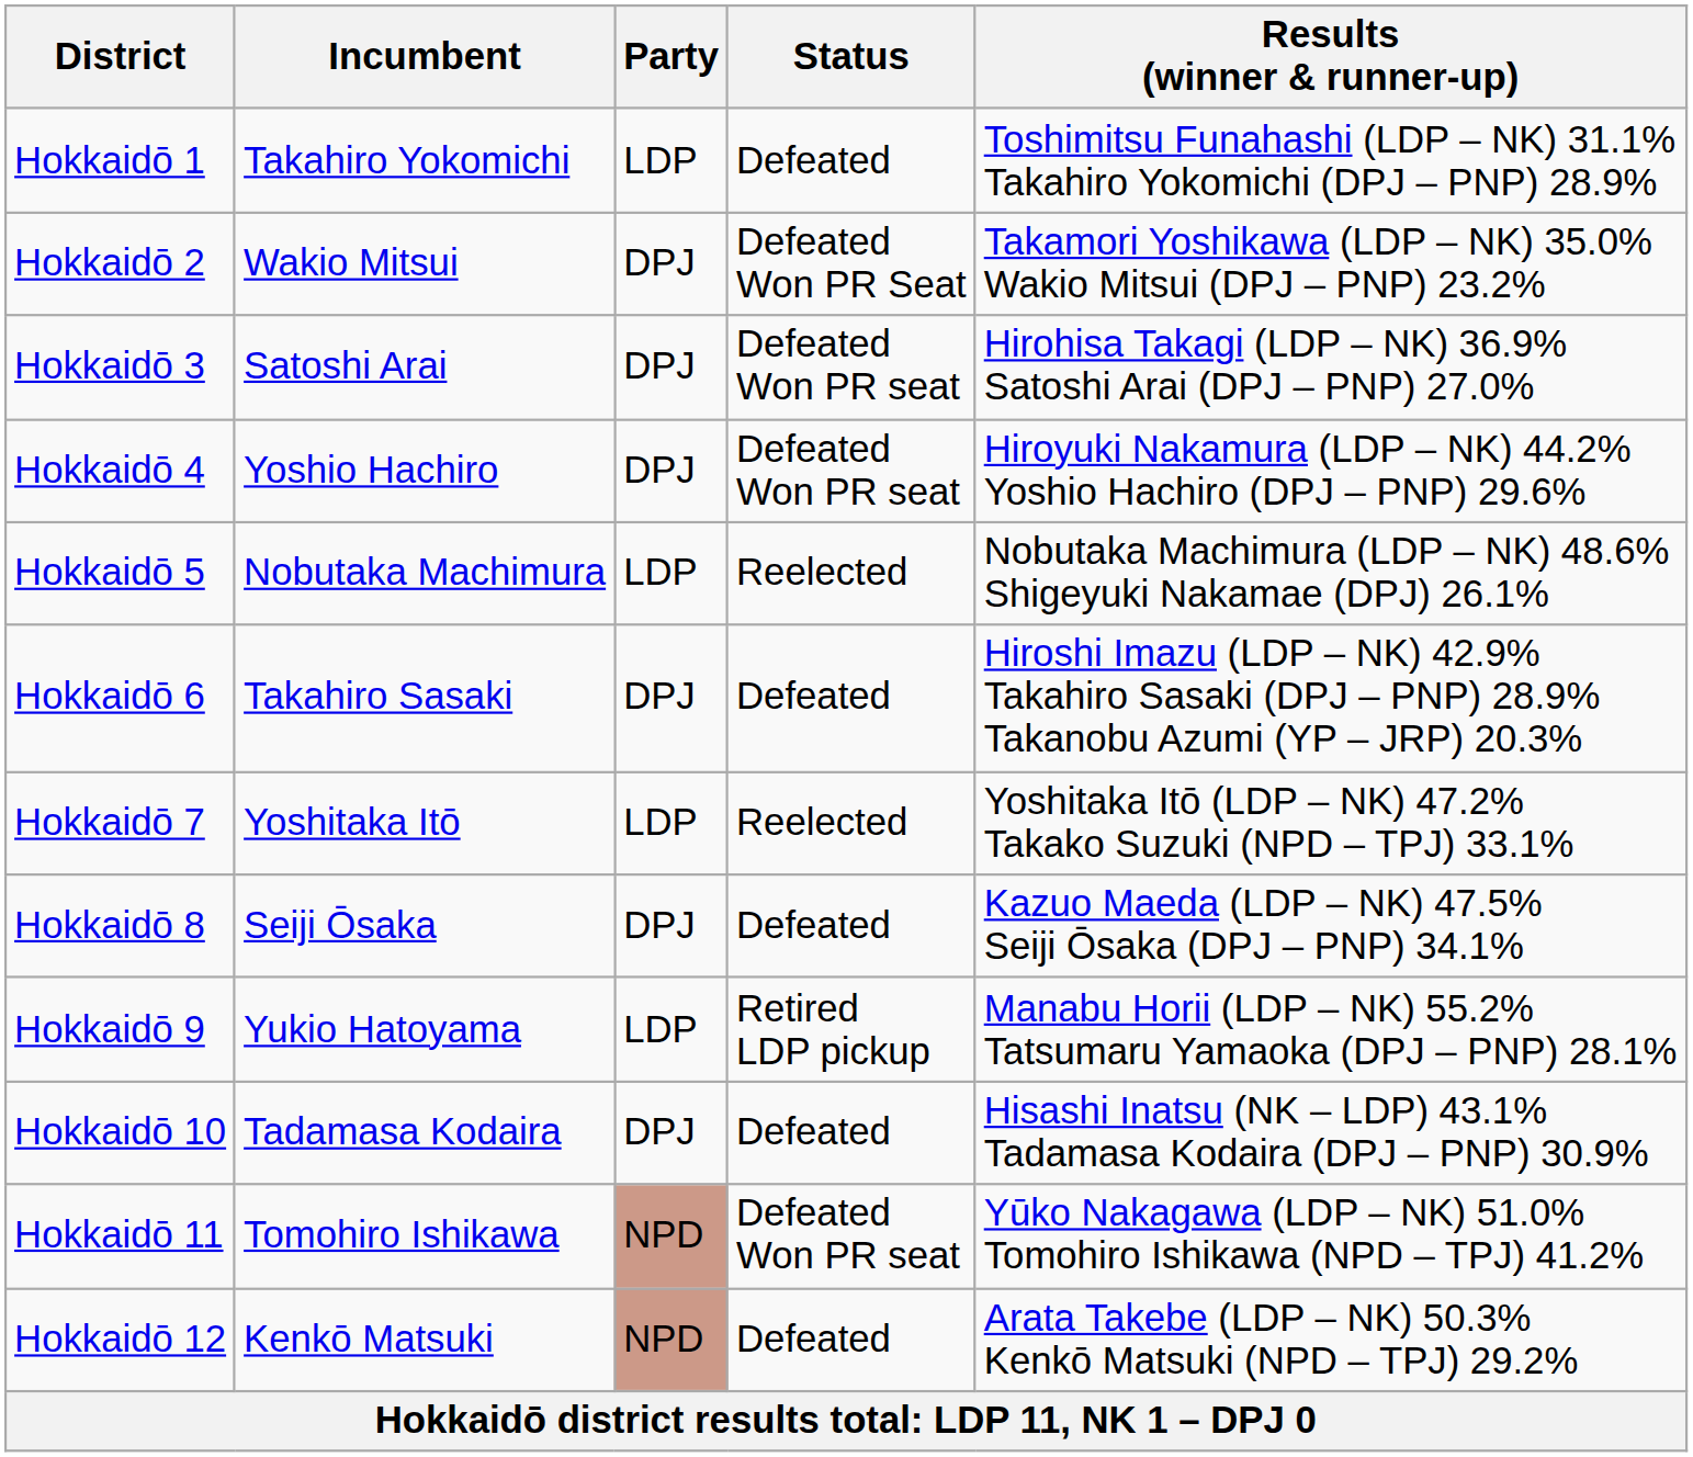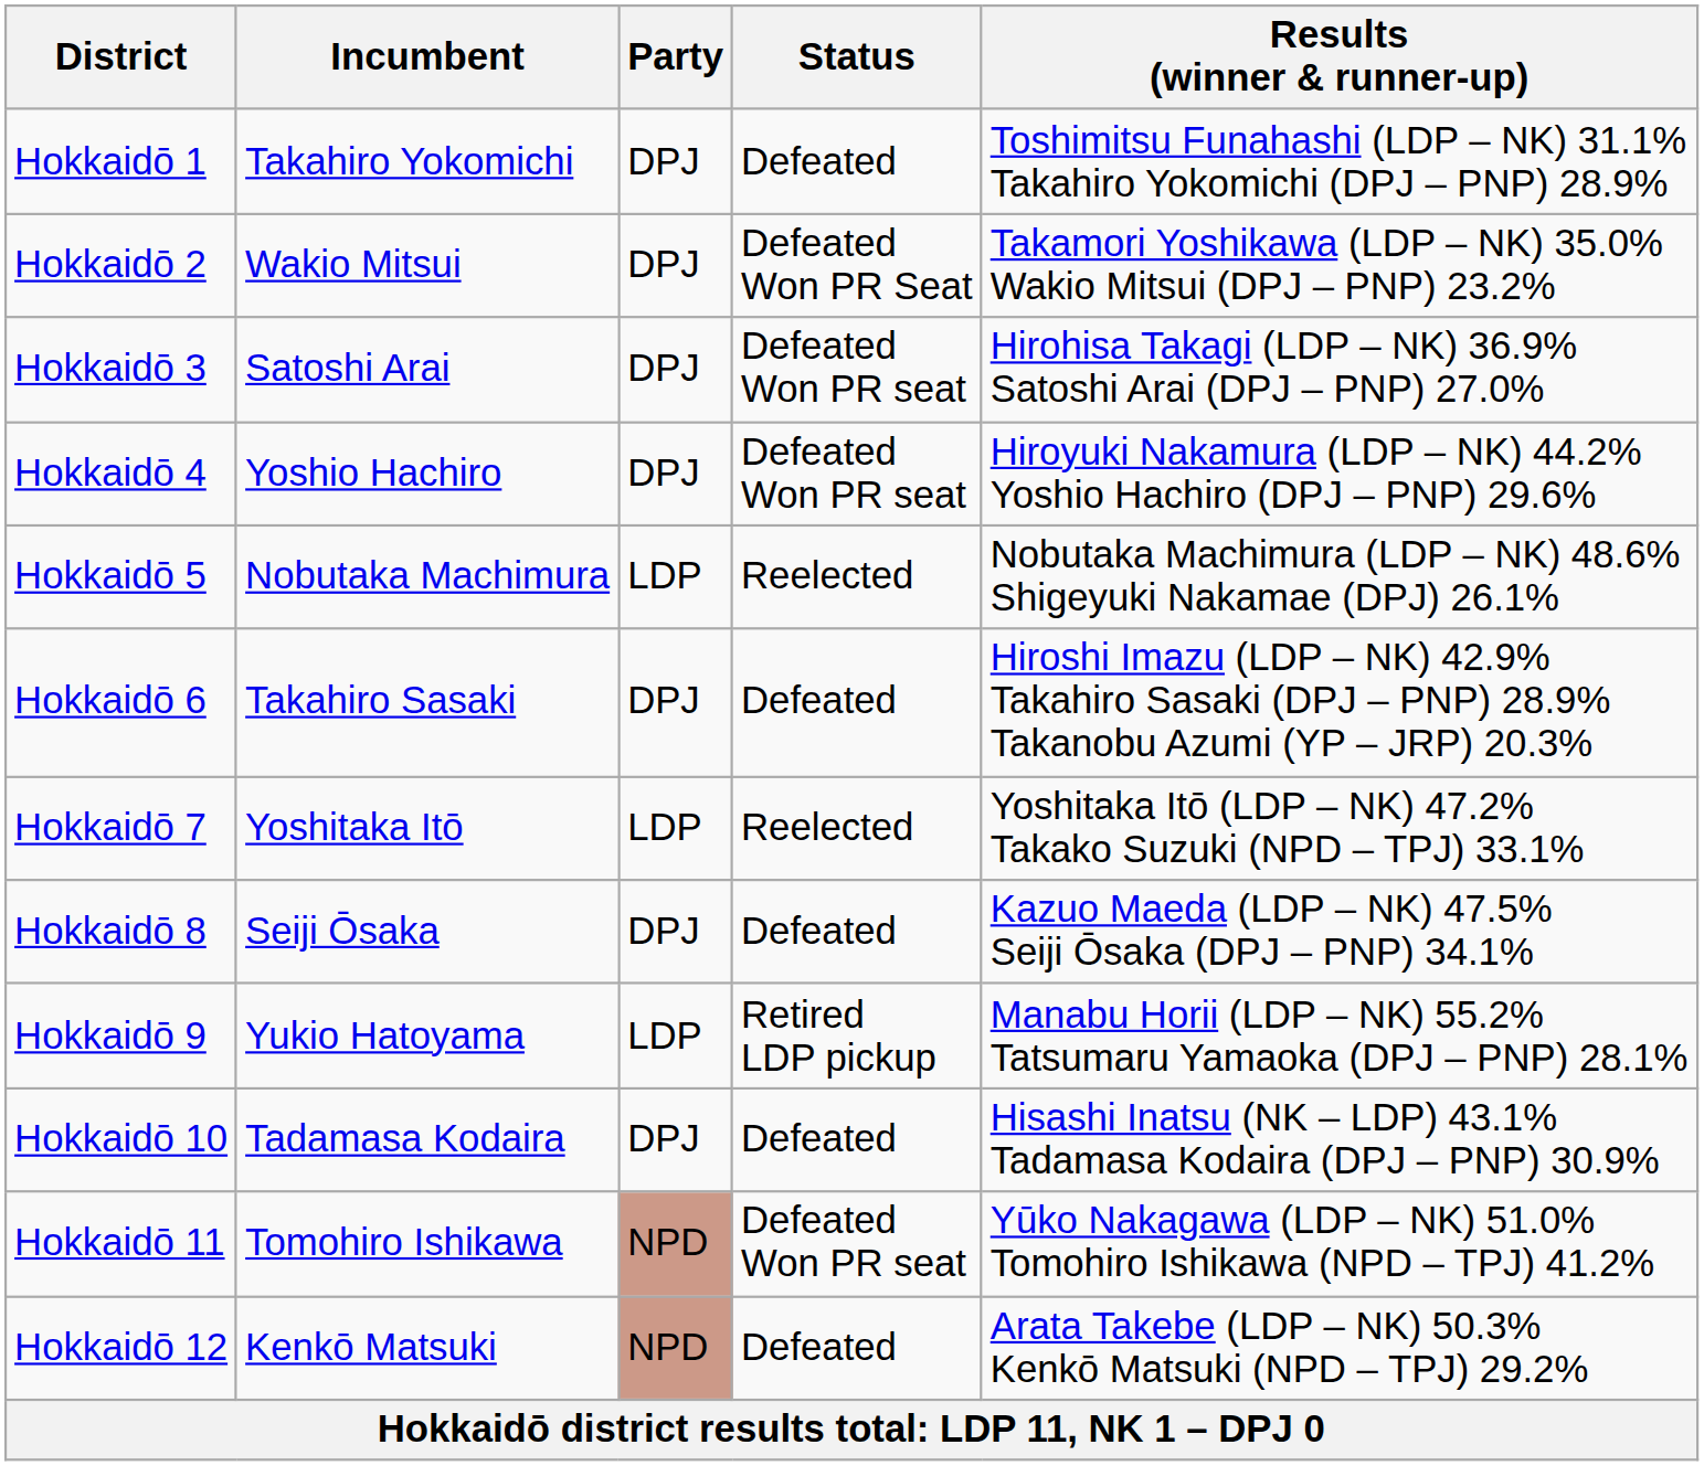 <table class="wikitable">
 <tr>
 <th>District</th>
 <th>Incumbent</th>
 <th>Party</th>
 <th>Status</th>
 <th>Results<br>(winner & runner-up)</th>
 </tr>
 <tr>
 <td><a href='#'>Hokkaidō 1</a></td>
 <td><a href='#'>Takahiro Yokomichi</a></td>
-<td>LDP</td>
+<td>DPJ</td>
 <td>Defeated</td>
 <td><a href='#'>Toshimitsu Funahashi</a> (LDP – NK) 31.1%<br>Takahiro Yokomichi (DPJ – PNP) 28.9%</td>
 </tr>
 <tr>
 <td><a href='#'>Hokkaidō 2</a></td>
 <td><a href='#'>Wakio Mitsui</a></td>
 <td>DPJ</td>
 <td>Defeated<br>Won PR Seat</td>
 <td><a href='#'>Takamori Yoshikawa</a> (LDP – NK) 35.0%<br>Wakio Mitsui (DPJ – PNP) 23.2%</td>
 </tr>
 <tr>
 <td><a href='#'>Hokkaidō 3</a></td>
 <td><a href='#'>Satoshi Arai</a></td>
 <td>DPJ</td>
 <td>Defeated<br>Won PR seat</td>
 <td><a href='#'>Hirohisa Takagi</a> (LDP – NK) 36.9%<br>Satoshi Arai (DPJ – PNP) 27.0%</td>
 </tr>
 <tr>
 <td><a href='#'>Hokkaidō 4</a></td>
 <td><a href='#'>Yoshio Hachiro</a></td>
 <td>DPJ</td>
 <td>Defeated<br>Won PR seat</td>
 <td><a href='#'>Hiroyuki Nakamura</a> (LDP – NK) 44.2%<br>Yoshio Hachiro (DPJ – PNP) 29.6%</td>
 </tr>
 <tr>
 <td><a href='#'>Hokkaidō 5</a></td>
 <td><a href='#'>Nobutaka Machimura</a></td>
 <td>LDP</td>
 <td>Reelected</td>
 <td>Nobutaka Machimura (LDP – NK) 48.6%<br>Shigeyuki Nakamae (DPJ) 26.1%</td>
 </tr>
 <tr>
 <td><a href='#'>Hokkaidō 6</a></td>
 <td><a href='#'>Takahiro Sasaki</a></td>
 <td>DPJ</td>
 <td>Defeated</td>
 <td><a href='#'>Hiroshi Imazu</a> (LDP – NK) 42.9%<br>Takahiro Sasaki (DPJ – PNP) 28.9%<br>Takanobu Azumi (YP – JRP) 20.3%</td>
 </tr>
 <tr>
 <td><a href='#'>Hokkaidō 7</a></td>
 <td><a href='#'>Yoshitaka Itō</a></td>
 <td>LDP</td>
 <td>Reelected</td>
 <td>Yoshitaka Itō (LDP – NK) 47.2%<br>Takako Suzuki (NPD – TPJ) 33.1%</td>
 </tr>
 <tr>
 <td><a href='#'>Hokkaidō 8</a></td>
 <td><a href='#'>Seiji Ōsaka</a></td>
 <td>DPJ</td>
 <td>Defeated</td>
 <td><a href='#'>Kazuo Maeda</a> (LDP – NK) 47.5%<br>Seiji Ōsaka (DPJ – PNP) 34.1%</td>
 </tr>
 <tr>
 <td><a href='#'>Hokkaidō 9</a></td>
 <td><a href='#'>Yukio Hatoyama</a></td>
 <td>LDP</td>
 <td>Retired<br>LDP pickup</td>
 <td><a href='#'>Manabu Horii</a> (LDP – NK) 55.2%<br>Tatsumaru Yamaoka (DPJ – PNP) 28.1%</td>
 </tr>
 <tr>
 <td><a href='#'>Hokkaidō 10</a></td>
 <td><a href='#'>Tadamasa Kodaira</a></td>
 <td>DPJ</td>
 <td>Defeated</td>
 <td><a href='#'>Hisashi Inatsu</a> (NK – LDP) 43.1%<br>Tadamasa Kodaira (DPJ – PNP) 30.9%</td>
 </tr>
 <tr>
 <td><a href='#'>Hokkaidō 11</a></td>
 <td><a href='#'>Tomohiro Ishikawa</a></td>
 <td style="background:#c98">NPD</td>
 <td>Defeated<br>Won PR seat</td>
 <td><a href='#'>Yūko Nakagawa</a> (LDP – NK) 51.0%<br>Tomohiro Ishikawa (NPD – TPJ) 41.2%</td>
 </tr>
 <tr>
 <td><a href='#'>Hokkaidō 12</a></td>
 <td><a href='#'>Kenkō Matsuki</a></td>
 <td style="background:#c98">NPD</td>
 <td>Defeated</td>
 <td><a href='#'>Arata Takebe</a> (LDP – NK) 50.3%<br>Kenkō Matsuki (NPD – TPJ) 29.2%</td>
 </tr>
 <tr>
 <th colspan="5">Hokkaidō district results total: LDP 11, NK 1 – DPJ 0</th>
 </tr>
 </table>
